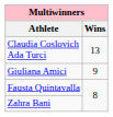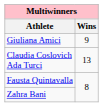 <table class="wikitable" style="margin-left: auto; margin-right: auto; border: none; font-size:90%; text-align:left">
 <tr>
 <td bgcolor=pink align=center colspan=2><strong>Multiwinners</strong></td>
 </tr>
 <tr>
 <th>Athlete</th>
 <th>Wins</th>
 </tr>
 <tr>
+<td><a href='#'>Giuliana Amici</a></td>
+<td align=center>9</td>
+</tr>
+<tr>
 <td><a href='#'>Claudia Coslovich</a><br><a href='#'>Ada Turci</a></td>
 <td align=center>13</td>
-</tr>
-<tr>
-<td><a href='#'>Giuliana Amici</a></td>
-<td align=center>9</td>
 </tr>
 <tr>
 <td><a href='#'>Fausta Quintavalla</a></td>
 <td align=center rowspan=2>8</td>
 </tr>
 <tr>
 <td><a href='#'>Zahra Bani</a></td>
 </tr>
 </table>
